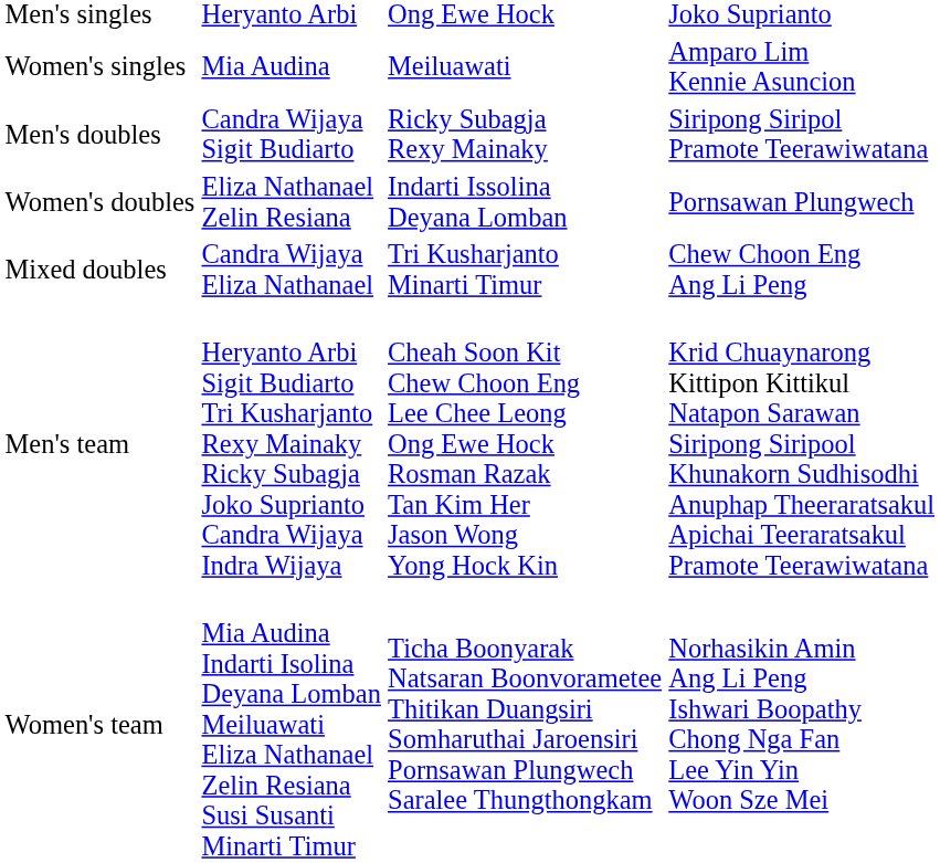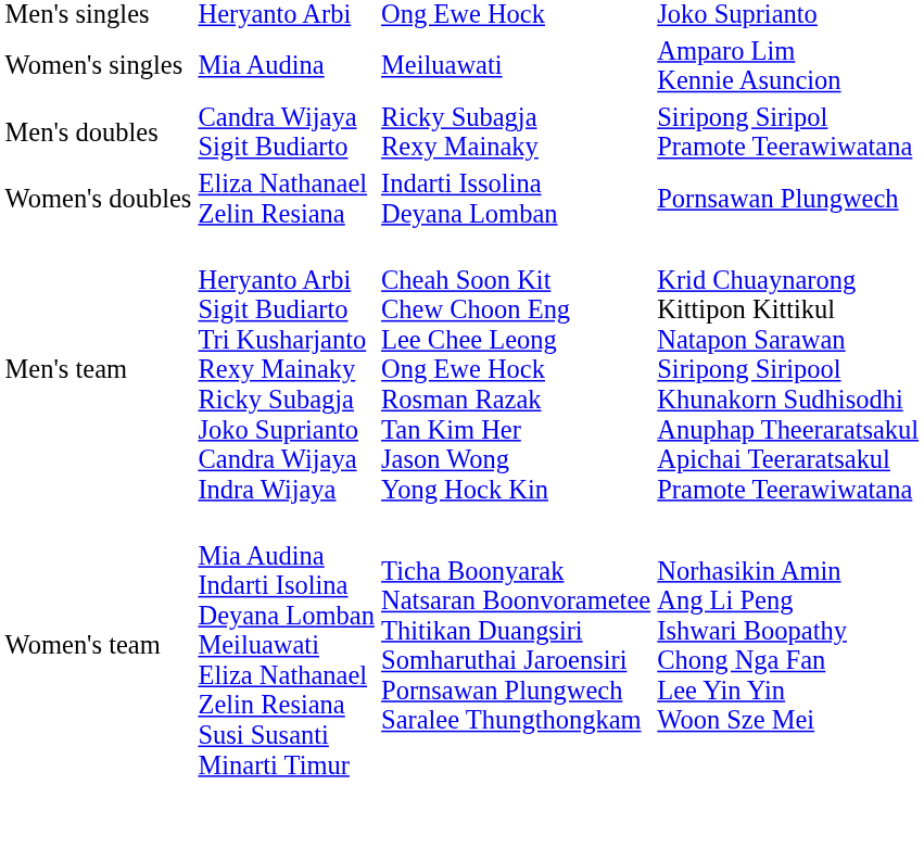 <table>
 <tr>
 <td>Men's singles</td>
 <td> <a href='#'>Heryanto Arbi</a></td>
 <td> <a href='#'>Ong Ewe Hock</a></td>
 <td> <a href='#'>Joko Suprianto</a></td>
 </tr>
 <tr>
 <td>Women's singles</td>
 <td> <a href='#'>Mia Audina</a></td>
 <td> <a href='#'>Meiluawati</a></td>
 <td> <a href='#'>Amparo Lim</a> <br>  <a href='#'>Kennie Asuncion</a></td>
 </tr>
 <tr>
 <td>Men's doubles</td>
 <td> <a href='#'>Candra Wijaya</a> <br>  <a href='#'>Sigit Budiarto</a></td>
 <td> <a href='#'>Ricky Subagja</a> <br>  <a href='#'>Rexy Mainaky</a></td>
 <td> <a href='#'>Siripong Siripol</a> <br>  <a href='#'>Pramote Teerawiwatana</a></td>
 </tr>
 <tr>
 <td>Women's doubles</td>
 <td> <a href='#'>Eliza Nathanael</a> <br>  <a href='#'>Zelin Resiana</a></td>
 <td> <a href='#'>Indarti Issolina</a> <br>  <a href='#'>Deyana Lomban</a></td>
 <td> <a href='#'>Pornsawan Plungwech</a></td>
 </tr>
 <tr>
-<td>Mixed doubles</td>
-<td> <a href='#'>Candra Wijaya</a> <br>  <a href='#'>Eliza Nathanael</a></td>
-<td> <a href='#'>Tri Kusharjanto</a> <br>  <a href='#'>Minarti Timur</a></td>
-<td> <a href='#'>Chew Choon Eng</a> <br>  <a href='#'>Ang Li Peng</a></td>
-</tr>
-<tr>
 <td>Men's team</td>
 <td> <br> <a href='#'>Heryanto Arbi</a> <br> <a href='#'>Sigit Budiarto</a> <br> <a href='#'>Tri Kusharjanto</a> <br> <a href='#'>Rexy Mainaky</a> <br> <a href='#'>Ricky Subagja</a> <br> <a href='#'>Joko Suprianto</a> <br> <a href='#'>Candra Wijaya</a> <br> <a href='#'>Indra Wijaya</a></td>
 <td> <br> <a href='#'>Cheah Soon Kit</a> <br> <a href='#'>Chew Choon Eng</a> <br> <a href='#'>Lee Chee Leong</a> <br> <a href='#'>Ong Ewe Hock</a> <br> <a href='#'>Rosman Razak</a> <br> <a href='#'>Tan Kim Her</a> <br> <a href='#'>Jason Wong</a> <br> <a href='#'>Yong Hock Kin</a></td>
 <td> <br> <a href='#'>Krid Chuaynarong</a> <br> Kittipon Kittikul <br> <a href='#'>Natapon Sarawan</a> <br> <a href='#'>Siripong Siripool</a> <br> <a href='#'>Khunakorn Sudhisodhi</a> <br> <a href='#'>Anuphap Theeraratsakul</a> <br> <a href='#'>Apichai Teeraratsakul</a> <br> <a href='#'>Pramote Teerawiwatana</a></td>
 </tr>
 <tr>
 <td>Women's team</td>
 <td> <br> <a href='#'>Mia Audina</a> <br> <a href='#'>Indarti Isolina</a> <br> <a href='#'>Deyana Lomban</a> <br> <a href='#'>Meiluawati</a> <br> <a href='#'>Eliza Nathanael</a> <br> <a href='#'>Zelin Resiana</a> <br> <a href='#'>Susi Susanti</a> <br> <a href='#'>Minarti Timur</a></td>
 <td> <br> <a href='#'>Ticha Boonyarak</a> <br> <a href='#'>Natsaran Boonvorametee</a> <br> <a href='#'>Thitikan Duangsiri</a> <br> <a href='#'>Somharuthai Jaroensiri</a> <br> <a href='#'>Pornsawan Plungwech</a> <br> <a href='#'>Saralee Thungthongkam</a><br><br></td>
 <td> <br> <a href='#'>Norhasikin Amin</a> <br> <a href='#'>Ang Li Peng</a> <br> <a href='#'>Ishwari Boopathy</a> <br> <a href='#'>Chong Nga Fan</a> <br> <a href='#'>Lee Yin Yin</a> <br> <a href='#'>Woon Sze Mei</a><br><br></td>
 </tr>
 </table>
